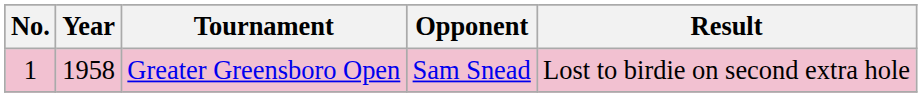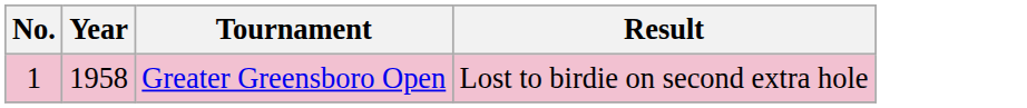 <table class="wikitable" style="font-size:95%;">
 <tr>
 <th>No.</th>
 <th>Year</th>
 <th>Tournament</th>
-<th>Opponent</th>
 <th>Result</th>
 </tr>
 <tr style="background:#F2C1D1;">
 <td align=center>1</td>
 <td>1958</td>
 <td><a href='#'>Greater Greensboro Open</a></td>
-<td> <a href='#'>Sam Snead</a></td>
 <td>Lost to birdie on second extra hole</td>
 </tr>
 </table>
